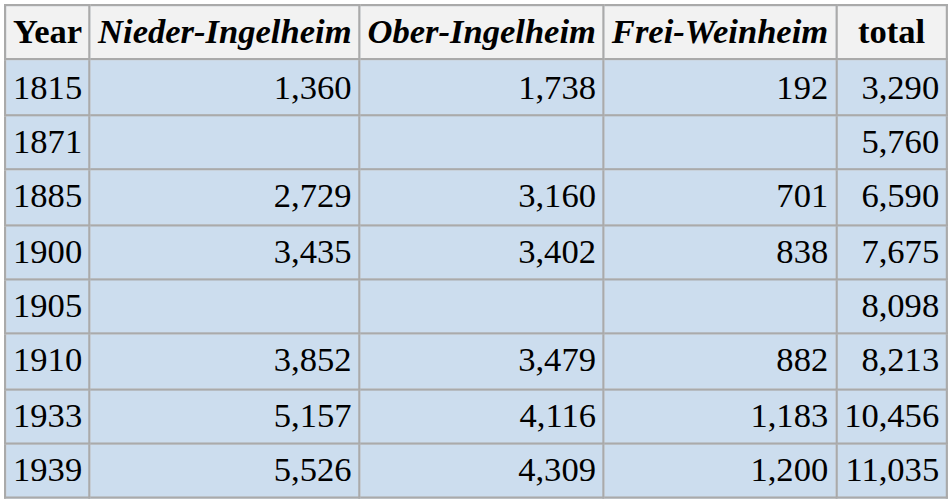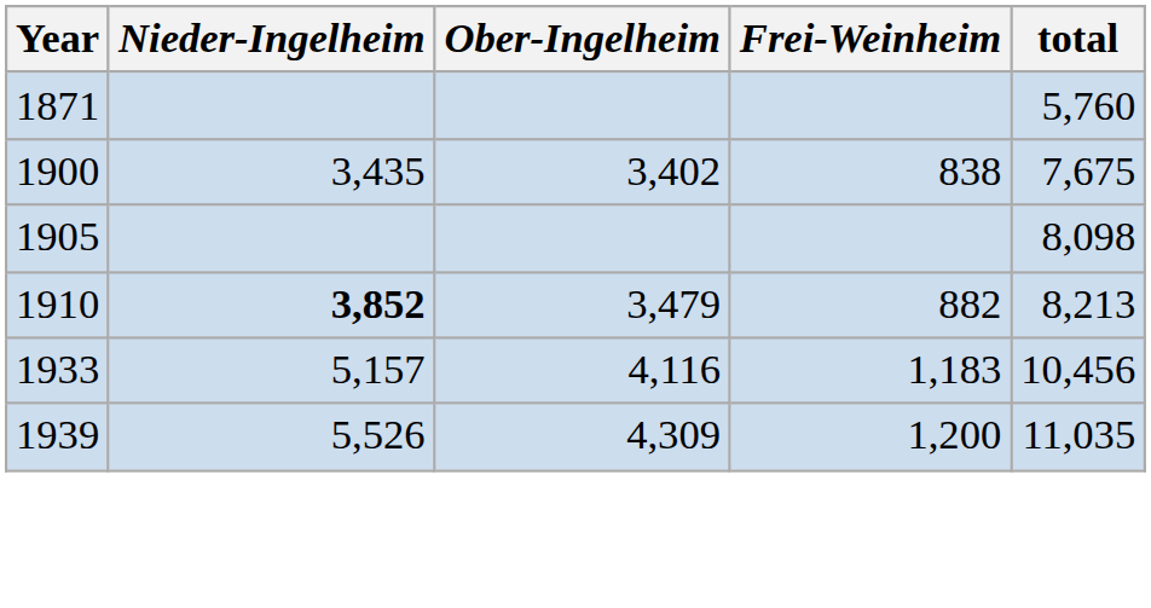 <table class="wikitable">
 <tr style="background:#cde;">
 <th>Year</th>
 <th><em>Nieder-Ingelheim</em></th>
 <th><em>Ober-Ingelheim</em></th>
 <th><em>Frei-Weinheim</em></th>
 <th><strong>total</strong></th>
 </tr>
 <tr style="background:#cde;">
-<td>1815</td>
-<td style="text-align:right;">1,360</td>
-<td style="text-align:right;">1,738</td>
-<td style="text-align:right;">192</td>
-<td style="text-align:right;">3,290</td>
-</tr>
-<tr style="background:#cde;">
 <td>1871</td>
 <td> </td>
 <td> </td>
 <td> </td>
 <td style="text-align:right;">5,760</td>
-</tr>
-<tr style="background:#cde;">
-<td>1885</td>
-<td style="text-align:right;">2,729</td>
-<td style="text-align:right;">3,160</td>
-<td style="text-align:right;">701</td>
-<td style="text-align:right;">6,590</td>
 </tr>
 <tr style="background:#cde;">
 <td>1900</td>
 <td style="text-align:right;">3,435</td>
 <td style="text-align:right;">3,402</td>
 <td style="text-align:right;">838</td>
 <td style="text-align:right;">7,675</td>
 </tr>
 <tr style="background:#cde;">
 <td>1905</td>
 <td> </td>
 <td> </td>
 <td> </td>
 <td style="text-align:right;">8,098</td>
 </tr>
 <tr style="background:#cde;">
 <td>1910</td>
-<td style="text-align:right;">3,852</td>
+<td style="text-align:right;"><strong>3,852</strong></td>
 <td style="text-align:right;">3,479</td>
 <td style="text-align:right;">882</td>
 <td style="text-align:right;">8,213</td>
 </tr>
 <tr style="background:#cde;">
 <td>1933</td>
 <td style="text-align:right;">5,157</td>
 <td style="text-align:right;">4,116</td>
 <td style="text-align:right;">1,183</td>
 <td style="text-align:right;">10,456</td>
 </tr>
 <tr style="background:#cde;">
 <td>1939</td>
 <td style="text-align:right;">5,526</td>
 <td style="text-align:right;">4,309</td>
 <td style="text-align:right;">1,200</td>
 <td style="text-align:right;">11,035</td>
 </tr>
 </table>
